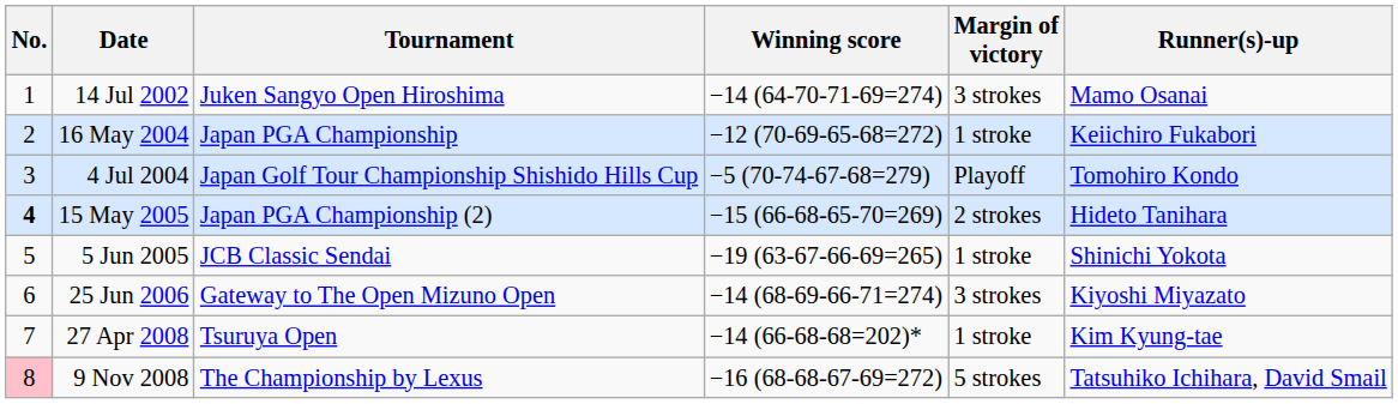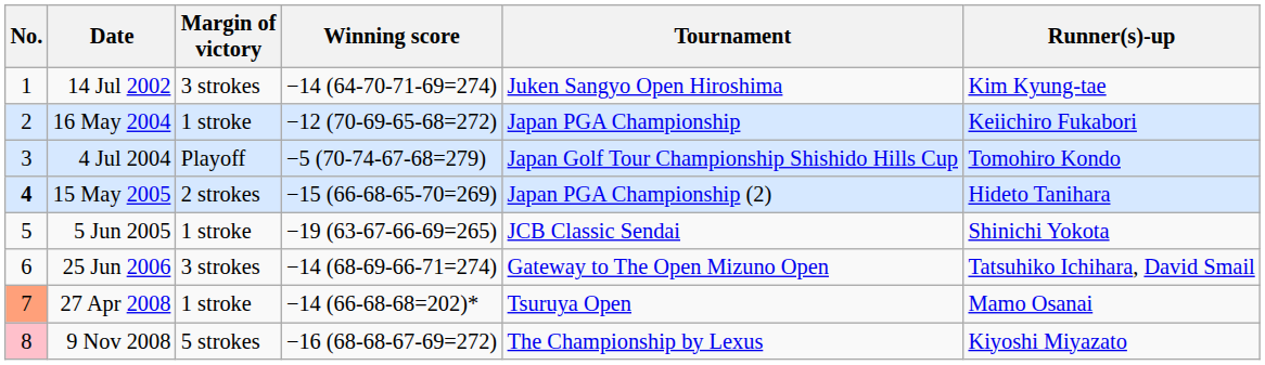 <table class="wikitable" style="font-size:95%;">
 <tr>
 <th>No.</th>
 <th>Date</th>
+<th>Margin of<br>victory</th>
+<th>Winning score</th>
 <th>Tournament</th>
-<th>Winning score</th>
-<th>Margin of<br>victory</th>
 <th>Runner(s)-up</th>
 </tr>
 <tr>
 <td align=center>1</td>
 <td align=right>14 Jul <a href='#'>2002</a></td>
+<td>3 strokes</td>
+<td>−14 (64-70-71-69=274)</td>
 <td><a href='#'>Juken Sangyo Open Hiroshima</a></td>
-<td>−14 (64-70-71-69=274)</td>
-<td>3 strokes</td>
-<td> <a href='#'>Mamo Osanai</a></td>
+<td> <a href='#'>Kim Kyung-tae</a></td>
 </tr>
 <tr style="background:#D6E8FF;">
 <td align=center>2</td>
 <td align=right>16 May <a href='#'>2004</a></td>
+<td>1 stroke</td>
+<td>−12 (70-69-65-68=272)</td>
 <td><a href='#'>Japan PGA Championship</a></td>
-<td>−12 (70-69-65-68=272)</td>
-<td>1 stroke</td>
 <td> <a href='#'>Keiichiro Fukabori</a></td>
 </tr>
 <tr style="background:#D6E8FF;">
 <td align=center>3</td>
 <td align=right>4 Jul 2004</td>
+<td>Playoff</td>
+<td>−5 (70-74-67-68=279)</td>
 <td><a href='#'>Japan Golf Tour Championship Shishido Hills Cup</a></td>
-<td>−5 (70-74-67-68=279)</td>
-<td>Playoff</td>
 <td> <a href='#'>Tomohiro Kondo</a></td>
 </tr>
 <tr style="background:#D6E8FF;">
 <td align=center><strong>4</strong></td>
 <td align=right>15 May <a href='#'>2005</a></td>
+<td>2 strokes</td>
+<td>−15 (66-68-65-70=269)</td>
 <td><a href='#'>Japan PGA Championship</a> (2)</td>
-<td>−15 (66-68-65-70=269)</td>
-<td>2 strokes</td>
 <td> <a href='#'>Hideto Tanihara</a></td>
 </tr>
 <tr>
 <td align=center>5</td>
 <td align=right>5 Jun 2005</td>
+<td>1 stroke</td>
+<td>−19 (63-67-66-69=265)</td>
 <td><a href='#'>JCB Classic Sendai</a></td>
-<td>−19 (63-67-66-69=265)</td>
-<td>1 stroke</td>
 <td> <a href='#'>Shinichi Yokota</a></td>
 </tr>
 <tr>
 <td align=center>6</td>
 <td align=right>25 Jun <a href='#'>2006</a></td>
+<td>3 strokes</td>
+<td>−14 (68-69-66-71=274)</td>
 <td><a href='#'>Gateway to The Open Mizuno Open</a></td>
-<td>−14 (68-69-66-71=274)</td>
-<td>3 strokes</td>
-<td> <a href='#'>Kiyoshi Miyazato</a></td>
+<td> <a href='#'>Tatsuhiko Ichihara</a>,  <a href='#'>David Smail</a></td>
 </tr>
 <tr>
-<td align=center>7</td>
+<td align=center style="background: lightsalmon;">7</td>
 <td align=right>27 Apr <a href='#'>2008</a></td>
+<td>1 stroke</td>
+<td>−14 (66-68-68=202)*</td>
 <td><a href='#'>Tsuruya Open</a></td>
-<td>−14 (66-68-68=202)*</td>
-<td>1 stroke</td>
-<td> <a href='#'>Kim Kyung-tae</a></td>
+<td> <a href='#'>Mamo Osanai</a></td>
 </tr>
 <tr>
 <td align=center style="background: pink;">8</td>
 <td align=right>9 Nov 2008</td>
+<td>5 strokes</td>
+<td>−16 (68-68-67-69=272)</td>
 <td><a href='#'>The Championship by Lexus</a></td>
-<td>−16 (68-68-67-69=272)</td>
-<td>5 strokes</td>
-<td> <a href='#'>Tatsuhiko Ichihara</a>,  <a href='#'>David Smail</a></td>
+<td> <a href='#'>Kiyoshi Miyazato</a></td>
 </tr>
 </table>
